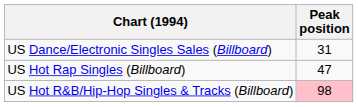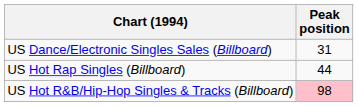 <table class="wikitable sortable">
 <tr>
 <th>Chart (1994)</th>
 <th>Peak<br>position</th>
 </tr>
 <tr>
 <td>US <a href='#'>Dance/Electronic Singles Sales</a> (<em><a href='#'>Billboard</a></em>)</td>
 <td align=center>31</td>
 </tr>
 <tr>
 <td>US <a href='#'>Hot Rap Singles</a> (<em>Billboard</em>)</td>
-<td align=center>47</td>
+<td align=center>44</td>
 </tr>
 <tr>
 <td>US <a href='#'>Hot R&B/Hip-Hop Singles & Tracks</a> (<em>Billboard</em>)</td>
 <td align=center style="background: pink;">98</td>
 </tr>
 </table>
